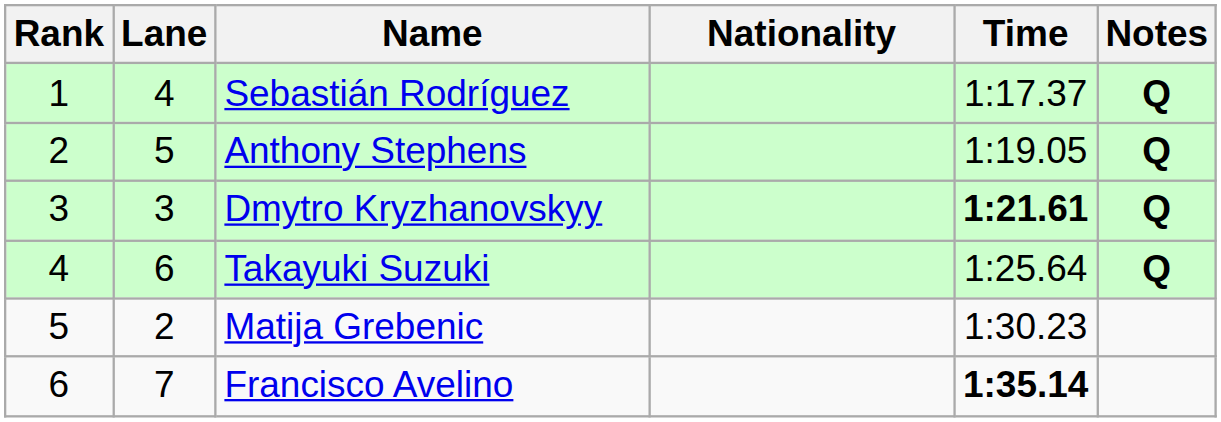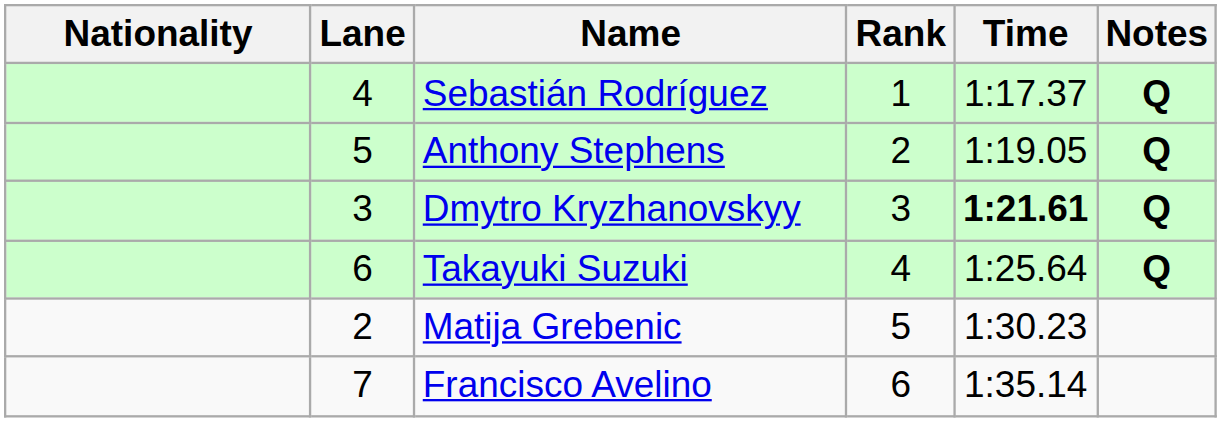 <table class="wikitable sortable" style="text-align:center">
 <tr>
-<th>Rank</th>
+<th style="width:125px">Nationality</th>
 <th>Lane</th>
 <th style="width:180px">Name</th>
-<th style="width:125px">Nationality</th>
+<th>Rank</th>
 <th>Time</th>
 <th>Notes</th>
 </tr>
 <tr style="background:#cfc;">
-<td>1</td>
+<td style="text-align:left;"></td>
 <td>4</td>
 <td style="text-align:left;"><a href='#'>Sebastián Rodríguez</a></td>
-<td style="text-align:left;"></td>
+<td>1</td>
 <td>1:17.37</td>
 <td><strong>Q</strong></td>
 </tr>
 <tr style="background:#cfc;">
-<td>2</td>
+<td style="text-align:left;"></td>
 <td>5</td>
 <td style="text-align:left;"><a href='#'>Anthony Stephens</a></td>
-<td style="text-align:left;"></td>
+<td>2</td>
 <td>1:19.05</td>
 <td><strong>Q</strong></td>
 </tr>
 <tr style="background:#cfc;">
-<td>3</td>
+<td style="text-align:left;"></td>
 <td>3</td>
 <td style="text-align:left;"><a href='#'>Dmytro Kryzhanovskyy</a></td>
-<td style="text-align:left;"></td>
+<td>3</td>
 <td><strong>1:21.61</strong></td>
 <td><strong>Q</strong></td>
 </tr>
 <tr style="background:#cfc;">
-<td>4</td>
+<td style="text-align:left;"></td>
 <td>6</td>
 <td style="text-align:left;"><a href='#'>Takayuki Suzuki</a></td>
-<td style="text-align:left;"></td>
+<td>4</td>
 <td>1:25.64</td>
 <td><strong>Q</strong></td>
 </tr>
 <tr>
-<td>5</td>
+<td style="text-align:left;"></td>
 <td>2</td>
 <td style="text-align:left;"><a href='#'>Matija Grebenic</a></td>
-<td style="text-align:left;"></td>
+<td>5</td>
 <td>1:30.23</td>
 <td></td>
 </tr>
 <tr>
-<td>6</td>
+<td style="text-align:left;"></td>
 <td>7</td>
 <td style="text-align:left;"><a href='#'>Francisco Avelino</a></td>
-<td style="text-align:left;"></td>
-<td><strong>1:35.14</strong></td>
+<td>6</td>
+<td>1:35.14</td>
 <td></td>
 </tr>
 </table>
